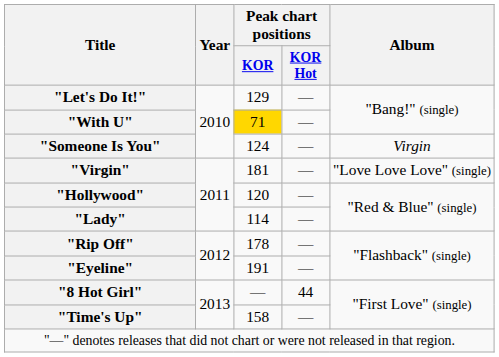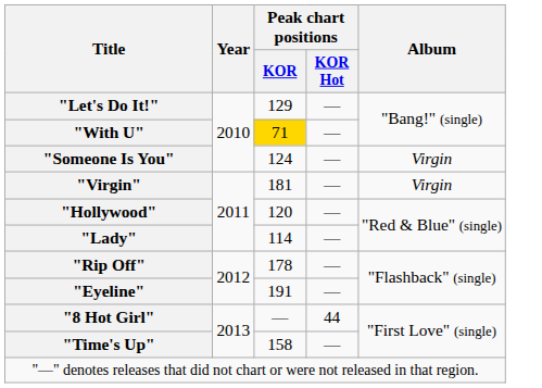 <table class="wikitable plainrowheaders" style="text-align:center;" border="1">
 <tr>
 <th scope="col" rowspan="2" style="width:12em;">Title</th>
 <th scope="col" rowspan="2">Year</th>
 <th scope="col" colspan="2">Peak chart positions</th>
 <th scope="col" rowspan="2">Album</th>
 </tr>
 <tr>
 <th scope="col" style="width:3em;font-size:90%;"><a href='#'>KOR</a><br></th>
 <th scope="col" style="width:3em;font-size:90%;"><a href='#'>KOR Hot</a><br></th>
 </tr>
 <tr>
 <th scope="row">"Let's Do It!"</th>
 <td rowspan="3">2010</td>
 <td>129</td>
 <td>—</td>
 <td rowspan="2">"Bang!" <small>(single)</small></td>
 </tr>
 <tr>
 <th scope="row">"With U"</th>
 <td style="background: gold;">71</td>
 <td>—</td>
 </tr>
 <tr>
 <th scope="row">"Someone Is You"</th>
 <td>124</td>
 <td>—</td>
 <td><em>Virgin</em></td>
 </tr>
 <tr>
 <th scope="row">"Virgin"</th>
 <td rowspan="3">2011</td>
 <td>181</td>
 <td>—</td>
-<td>"Love Love Love" <small>(single)</small></td>
+<td><em>Virgin</em></td>
 </tr>
 <tr>
 <th scope="row">"Hollywood"</th>
 <td>120</td>
 <td>—</td>
 <td rowspan="2">"Red & Blue" <small>(single)</small></td>
 </tr>
 <tr>
 <th scope="row">"Lady"</th>
 <td>114</td>
 <td>—</td>
 </tr>
 <tr>
 <th scope="row">"Rip Off"</th>
 <td rowspan="2">2012</td>
 <td>178</td>
 <td>—</td>
 <td rowspan="2">"Flashback" <small>(single)</small></td>
 </tr>
 <tr>
 <th scope="row">"Eyeline"</th>
 <td>191</td>
 <td>—</td>
 </tr>
 <tr>
 <th scope="row">"8 Hot Girl"</th>
 <td rowspan="2">2013</td>
 <td>—</td>
 <td>44</td>
 <td rowspan="2">"First Love" <small>(single)</small></td>
 </tr>
 <tr>
 <th scope="row">"Time's Up"</th>
 <td>158</td>
 <td>—</td>
 </tr>
 <tr>
 <td colspan="7" style="font-size:90%">"—" denotes releases that did not chart or were not released in that region.</td>
 </tr>
 </table>
